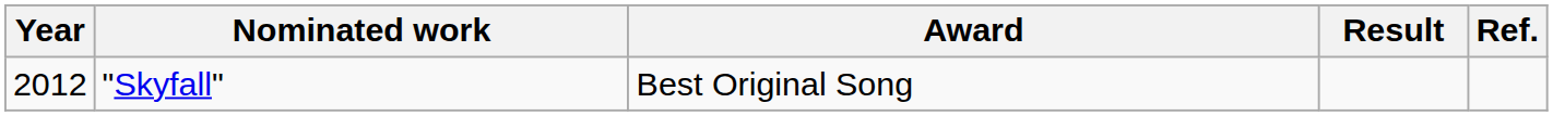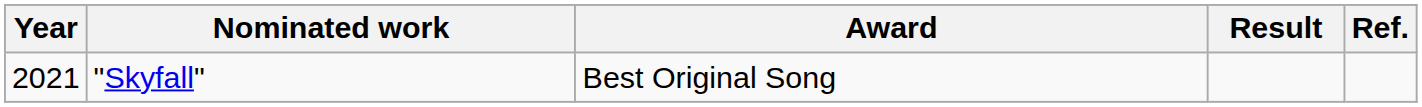 <table class="wikitable">
 <tr>
 <th>Year</th>
 <th width="250">Nominated work</th>
 <th width="325">Award</th>
 <th width="65">Result</th>
 <th>Ref.</th>
 </tr>
 <tr>
-<td>2012</td>
+<td>2021</td>
 <td>"<a href='#'>Skyfall</a>"</td>
 <td>Best Original Song</td>
 <td></td>
 <td></td>
 </tr>
 </table>
